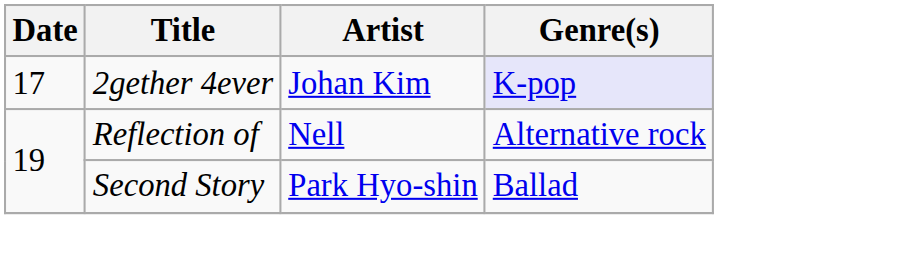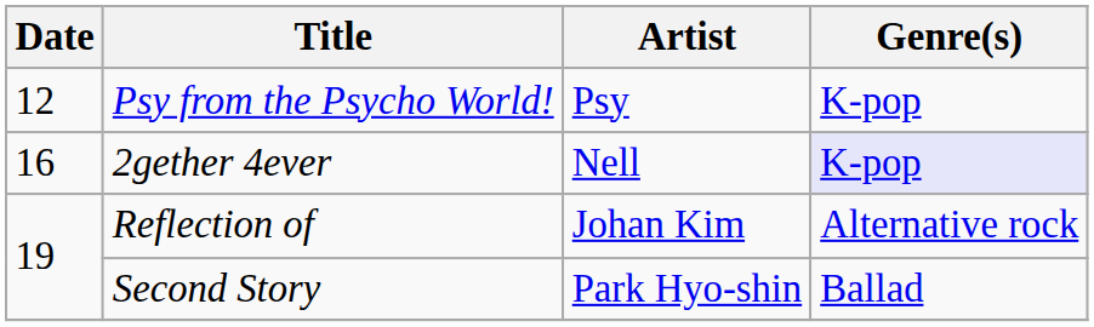 <table class="wikitable" style="text-align: left;">
 <tr>
 <th>Date</th>
 <th>Title</th>
 <th>Artist</th>
 <th>Genre(s)</th>
 </tr>
 <tr>
-<td>17</td>
+<td>12</td>
+<td><em><a href='#'>Psy from the Psycho World!</a></em></td>
+<td><a href='#'>Psy</a></td>
+<td><a href='#'>K-pop</a></td>
+</tr>
+<tr>
+<td>16</td>
 <td><em>2gether 4ever</em></td>
-<td><a href='#'>Johan Kim</a></td>
+<td><a href='#'>Nell</a></td>
 <td style="background: lavender;"><a href='#'>K-pop</a></td>
 </tr>
 <tr>
 <td rowspan="2">19</td>
 <td><em>Reflection of</em></td>
-<td><a href='#'>Nell</a></td>
+<td><a href='#'>Johan Kim</a></td>
 <td><a href='#'>Alternative rock</a></td>
 </tr>
 <tr>
 <td><em>Second Story</em></td>
 <td><a href='#'>Park Hyo-shin</a></td>
 <td><a href='#'>Ballad</a></td>
 </tr>
 <tr>
 </tr>
 </table>
